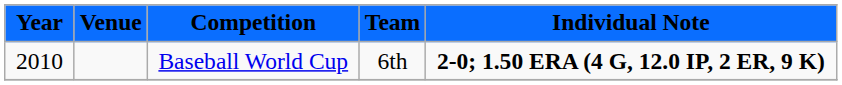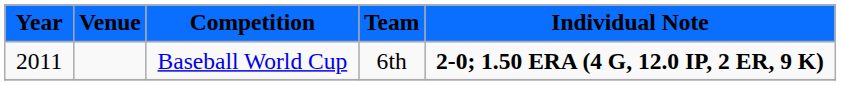 <table class="wikitable">
 <tr>
 <th style="background:#0A6EFF"><span>Year</span></th>
 <th style="background:#0A6EFF"><span>Venue</span></th>
 <th style="background:#0A6EFF"><span>Competition</span></th>
 <th style="background:#0A6EFF"><span>Team</span></th>
 <th style="background:#0A6EFF"><span>Individual Note</span></th>
 </tr>
 <tr>
-<td> 2010 </td>
+<td> 2011 </td>
 <td>  </td>
 <td> <a href='#'>Baseball World Cup</a> </td>
 <td style="text-align:center">6th</td>
 <td><strong> 2-0; 1.50 ERA (4 G, 12.0 IP, 2 ER, 9 K) </strong></td>
 </tr>
 <tr>
 </tr>
 </table>
